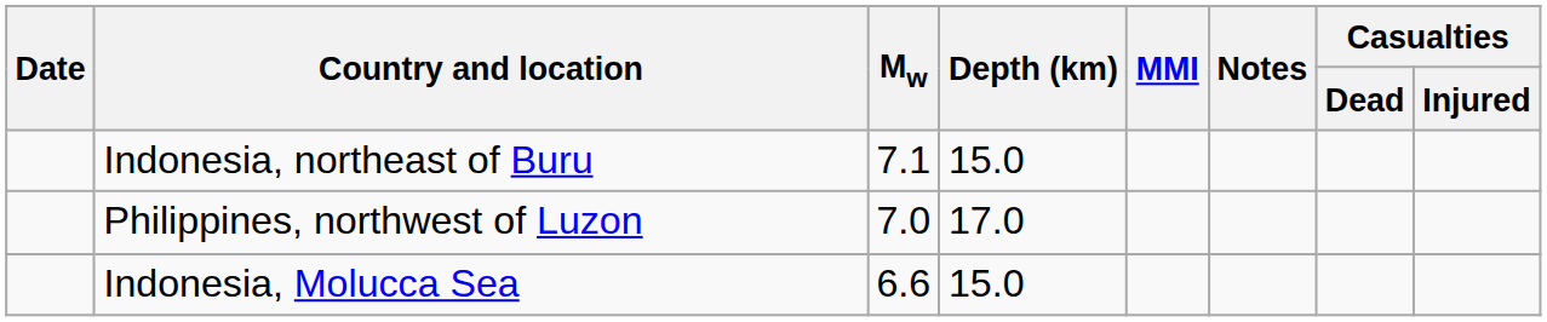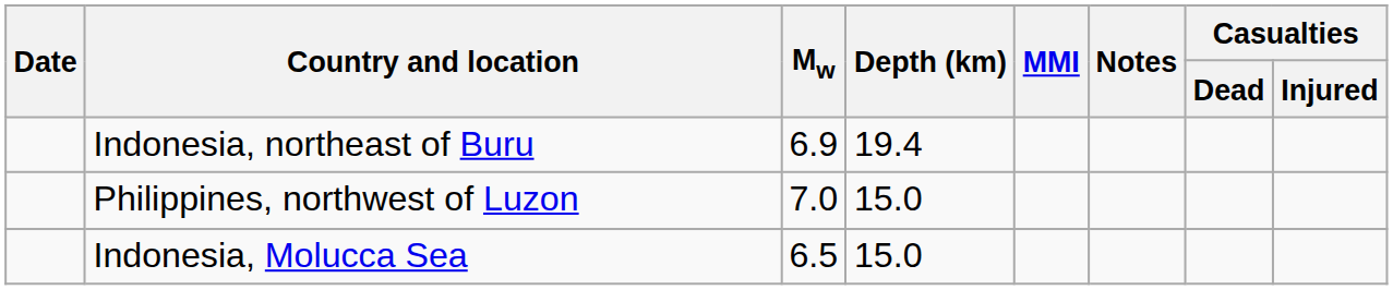 <table class="wikitable sortable sort-under" style="border:1px black; margin-left:1em;">
 <tr>
 <th rowspan="2"><small>Date</small></th>
 <th rowspan="2" style="width: 310px"><small>Country and location</small></th>
 <th rowspan="2"><small>M<sub>w</sub></small></th>
 <th rowspan="2"><small>Depth (km)</small></th>
 <th rowspan="2"><small><a href='#'>MMI</a></small></th>
 <th rowspan="2" class="unsortable"><small>Notes</small></th>
 <th colspan="2"><small>Casualties</small></th>
 </tr>
 <tr>
 <th><small>Dead</small></th>
 <th><small>Injured</small></th>
 </tr>
 <tr>
 <td></td>
 <td>Indonesia, northeast of <a href='#'>Buru</a></td>
-<td>7.1</td>
-<td>15.0</td>
+<td>6.9</td>
+<td>19.4</td>
 <td></td>
 <td></td>
 <td></td>
 <td></td>
 </tr>
 <tr>
 <td></td>
 <td>Philippines, northwest of <a href='#'>Luzon</a></td>
 <td>7.0</td>
-<td>17.0</td>
+<td>15.0</td>
 <td></td>
 <td></td>
 <td></td>
 <td></td>
 </tr>
 <tr>
 <td></td>
 <td>Indonesia, <a href='#'>Molucca Sea</a></td>
-<td>6.6</td>
+<td>6.5</td>
 <td>15.0</td>
 <td></td>
 <td></td>
 <td></td>
 <td></td>
 </tr>
 </table>
